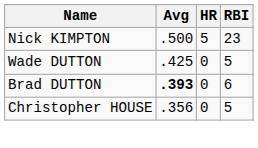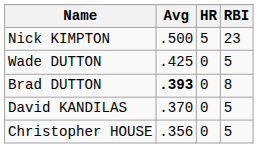 <table class="wikitable">
 <tr>
 </tr>
 <tr>
 <th>Name</th>
 <th>Avg</th>
 <th>HR</th>
 <th>RBI</th>
 </tr>
 <tr>
 <td>Nick KIMPTON</td>
 <td>.500</td>
 <td>5</td>
 <td>23</td>
 </tr>
 <tr>
 <td>Wade DUTTON</td>
 <td>.425</td>
 <td>0</td>
 <td>5</td>
 </tr>
 <tr>
 <td>Brad DUTTON</td>
 <td><strong>.393</strong></td>
 <td>0</td>
-<td>6</td>
+<td>8</td>
+</tr>
+<tr>
+<td>David KANDILAS</td>
+<td>.370</td>
+<td>0</td>
+<td>5</td>
 </tr>
 <tr>
 <td>Christopher HOUSE</td>
 <td>.356</td>
 <td>0</td>
 <td>5</td>
 </tr>
 </table>
